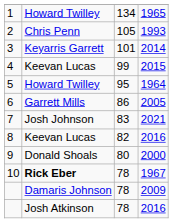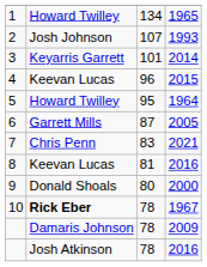 <table class="wikitable">
 <tr>
 </tr>
 <tr>
 <td>1</td>
 <td><a href='#'>Howard Twilley</a></td>
 <td>134</td>
 <td><a href='#'>1965</a></td>
 </tr>
 <tr>
 <td>2</td>
-<td><a href='#'>Chris Penn</a></td>
-<td>105</td>
+<td>Josh Johnson</td>
+<td>107</td>
 <td><a href='#'>1993</a></td>
 </tr>
 <tr>
 <td>3</td>
 <td><a href='#'>Keyarris Garrett</a></td>
 <td>101</td>
 <td><a href='#'>2014</a></td>
 </tr>
 <tr>
 <td>4</td>
 <td>Keevan Lucas</td>
-<td>99</td>
+<td>96</td>
 <td><a href='#'>2015</a></td>
 </tr>
 <tr>
 <td>5</td>
 <td><a href='#'>Howard Twilley</a></td>
 <td>95</td>
 <td><a href='#'>1964</a></td>
 </tr>
 <tr>
 <td>6</td>
 <td><a href='#'>Garrett Mills</a></td>
-<td>86</td>
+<td>87</td>
 <td><a href='#'>2005</a></td>
 </tr>
 <tr>
 <td>7</td>
-<td>Josh Johnson</td>
+<td><a href='#'>Chris Penn</a></td>
 <td>83</td>
 <td><a href='#'>2021</a></td>
 </tr>
 <tr>
 <td>8</td>
 <td>Keevan Lucas</td>
-<td>82</td>
+<td>81</td>
 <td><a href='#'>2016</a></td>
 </tr>
 <tr>
 <td>9</td>
 <td>Donald Shoals</td>
 <td>80</td>
 <td><a href='#'>2000</a></td>
 </tr>
 <tr>
 <td>10</td>
 <td><strong>Rick Eber</strong></td>
 <td>78</td>
 <td><a href='#'>1967</a></td>
 </tr>
 <tr>
 <td></td>
 <td><a href='#'>Damaris Johnson</a></td>
 <td>78</td>
 <td><a href='#'>2009</a></td>
 </tr>
 <tr>
 <td></td>
 <td>Josh Atkinson</td>
 <td>78</td>
 <td><a href='#'>2016</a></td>
 </tr>
 </table>
